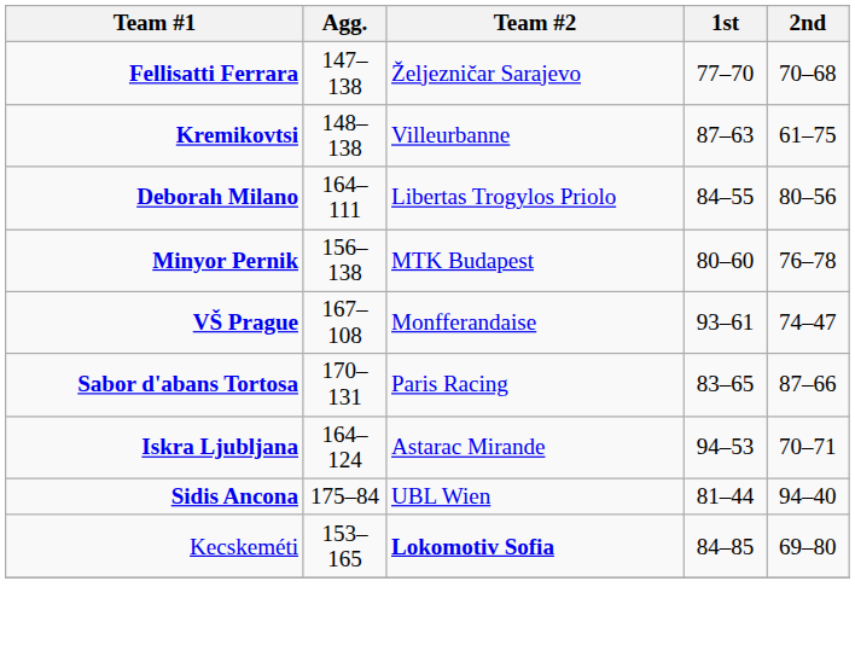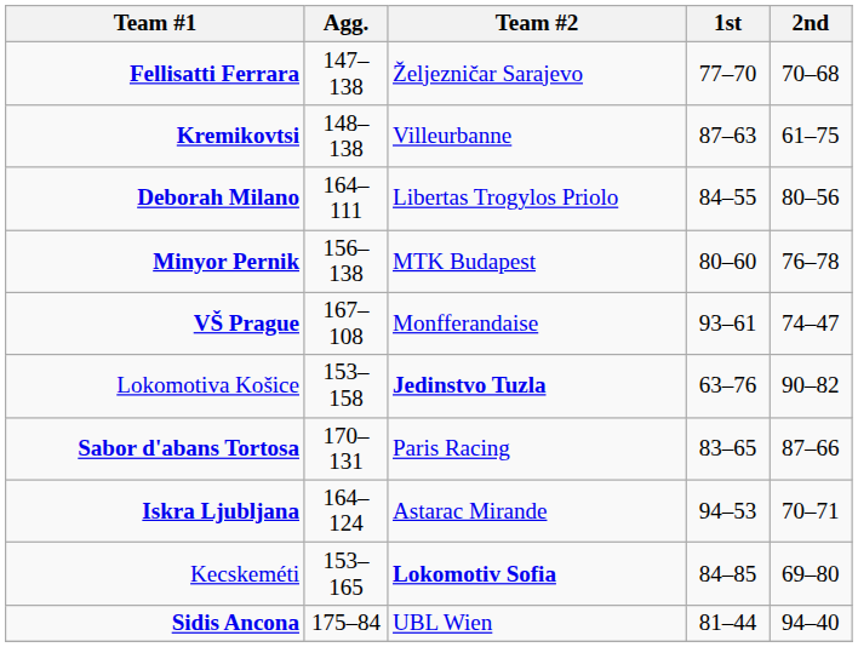 <table class=wikitable style="text-align:center">
 <tr>
 <th width=200>Team #1</th>
 <th width=50>Agg.</th>
 <th width=200>Team #2</th>
 <th width=50>1st</th>
 <th width=50>2nd</th>
 </tr>
 <tr>
 <td align=right><strong><a href='#'>Fellisatti Ferrara</a></strong> </td>
 <td>147–138</td>
 <td align=left> <a href='#'>Željezničar Sarajevo</a></td>
 <td align=center>77–70</td>
 <td align=center>70–68</td>
 </tr>
 <tr>
 <td align=right><strong><a href='#'>Kremikovtsi</a></strong> </td>
 <td>148–138</td>
 <td align=left> <a href='#'>Villeurbanne</a></td>
 <td align=center>87–63</td>
 <td align=center>61–75</td>
 </tr>
 <tr>
 <td align=right><strong><a href='#'>Deborah Milano</a></strong> </td>
 <td>164–111</td>
 <td align=left> <a href='#'>Libertas Trogylos Priolo</a></td>
 <td align=center>84–55</td>
 <td align=center>80–56</td>
 </tr>
 <tr>
 <td align=right><strong><a href='#'>Minyor Pernik</a></strong> </td>
 <td>156–138</td>
 <td align=left> <a href='#'>MTK Budapest</a></td>
 <td align=center>80–60</td>
 <td align=center>76–78</td>
 </tr>
 <tr>
 <td align=right><strong><a href='#'>VŠ Prague</a></strong> </td>
 <td>167–108</td>
 <td align=left> <a href='#'>Monfferandaise</a></td>
 <td align=center>93–61</td>
 <td align=center>74–47</td>
 </tr>
 <tr>
+<td align=right><a href='#'>Lokomotiva Košice</a> </td>
+<td>153–158</td>
+<td align=left> <strong><a href='#'>Jedinstvo Tuzla</a></strong></td>
+<td align=center>63–76</td>
+<td align=center>90–82</td>
+</tr>
+<tr>
 <td align=right><strong><a href='#'>Sabor d'abans Tortosa</a></strong> </td>
 <td>170–131</td>
 <td align=left> <a href='#'>Paris Racing</a></td>
 <td align=center>83–65</td>
 <td align=center>87–66</td>
 </tr>
 <tr>
 <td align=right><strong><a href='#'>Iskra Ljubljana</a></strong> </td>
 <td>164–124</td>
 <td align=left> <a href='#'>Astarac Mirande</a></td>
 <td align=center>94–53</td>
 <td align=center>70–71</td>
 </tr>
 <tr>
+<td align=right><a href='#'>Kecskeméti</a> </td>
+<td>153–165</td>
+<td align=left> <strong><a href='#'>Lokomotiv Sofia</a></strong></td>
+<td align=center>84–85</td>
+<td align=center>69–80</td>
+</tr>
+<tr>
 <td align=right><strong><a href='#'>Sidis Ancona</a></strong> </td>
 <td>175–84</td>
 <td align=left> <a href='#'>UBL Wien</a></td>
 <td align=center>81–44</td>
 <td align=center>94–40</td>
 </tr>
 <tr>
-<td align=right><a href='#'>Kecskeméti</a> </td>
-<td>153–165</td>
-<td align=left> <strong><a href='#'>Lokomotiv Sofia</a></strong></td>
-<td align=center>84–85</td>
-<td align=center>69–80</td>
-</tr>
-<tr>
 </tr>
 </table>
